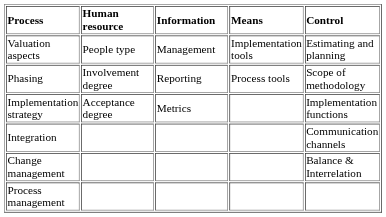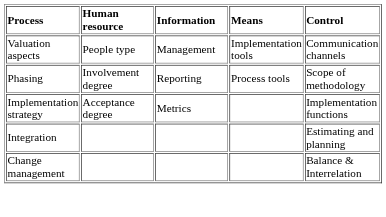 <table style="text-align:left" border="1">
 <tr>
 <th width="100">Process</th>
 <th width="100">Human resource</th>
 <th width="100">Information</th>
 <th width="100">Means</th>
 <th width="100">Control</th>
 </tr>
 <tr>
 <td>Valuation aspects</td>
 <td>People type</td>
 <td>Management</td>
 <td>Implementation tools</td>
-<td>Estimating and planning</td>
+<td>Communication channels</td>
 </tr>
 <tr>
 <td>Phasing</td>
 <td>Involvement degree</td>
 <td>Reporting</td>
 <td>Process tools</td>
 <td>Scope of methodology</td>
 </tr>
 <tr>
 <td>Implementation strategy</td>
 <td>Acceptance degree</td>
 <td>Metrics</td>
 <td></td>
 <td>Implementation functions</td>
 </tr>
 <tr>
 <td>Integration</td>
 <td></td>
 <td></td>
 <td></td>
-<td>Communication channels</td>
+<td>Estimating and planning</td>
 </tr>
 <tr>
 <td>Change management</td>
 <td></td>
 <td></td>
 <td></td>
 <td>Balance & Interrelation</td>
 </tr>
-<tr>
-<td>Process management</td>
-<td></td>
-<td></td>
-<td></td>
-<td></td>
-</tr>
 </table>
